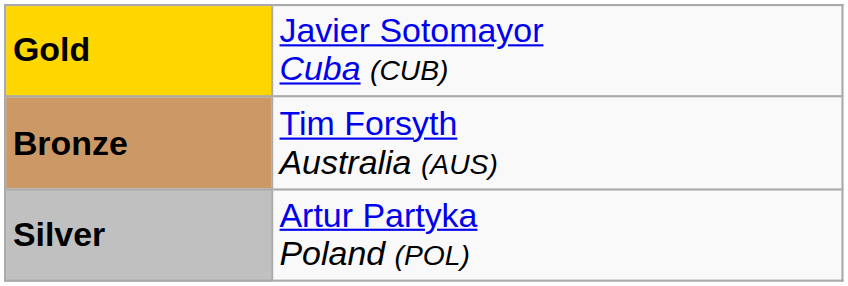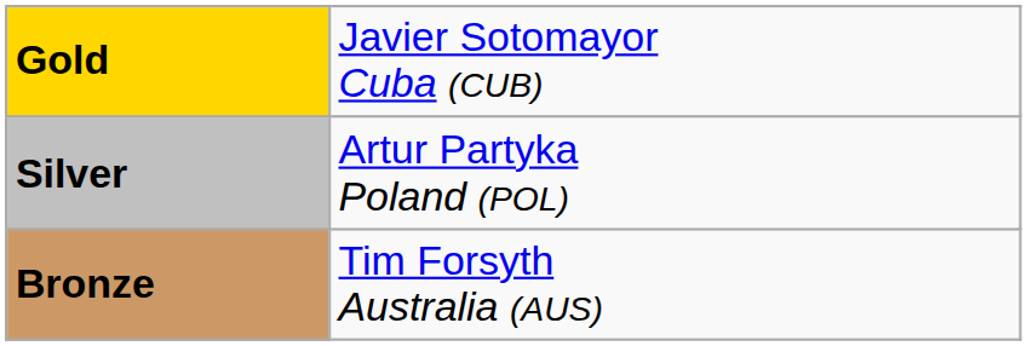 <table class="wikitable" width=25%>
 <tr>
 <td bgcolor="gold"><strong>Gold</strong></td>
 <td> <a href='#'>Javier Sotomayor</a><br><em><a href='#'>Cuba</a> <small>(CUB)</small></em></td>
 </tr>
 <tr>
+<td bgcolor="silver"><strong>Silver</strong></td>
+<td> <a href='#'>Artur Partyka</a><br><em>Poland <small>(POL)</small></em></td>
+</tr>
+<tr>
 <td bgcolor="CC9966"><strong>Bronze</strong></td>
 <td> <a href='#'>Tim Forsyth</a><br><em>Australia <small>(AUS)</small></em></td>
 </tr>
-<tr>
-<td bgcolor="silver"><strong>Silver</strong></td>
-<td> <a href='#'>Artur Partyka</a><br><em>Poland <small>(POL)</small></em></td>
-</tr>
 </table>
